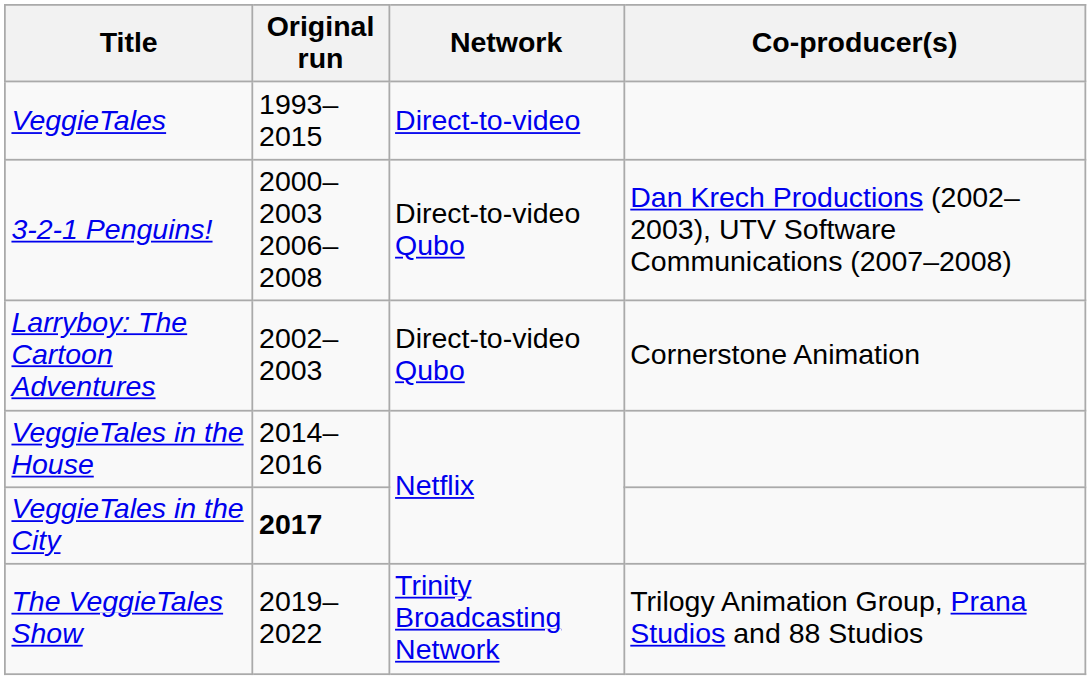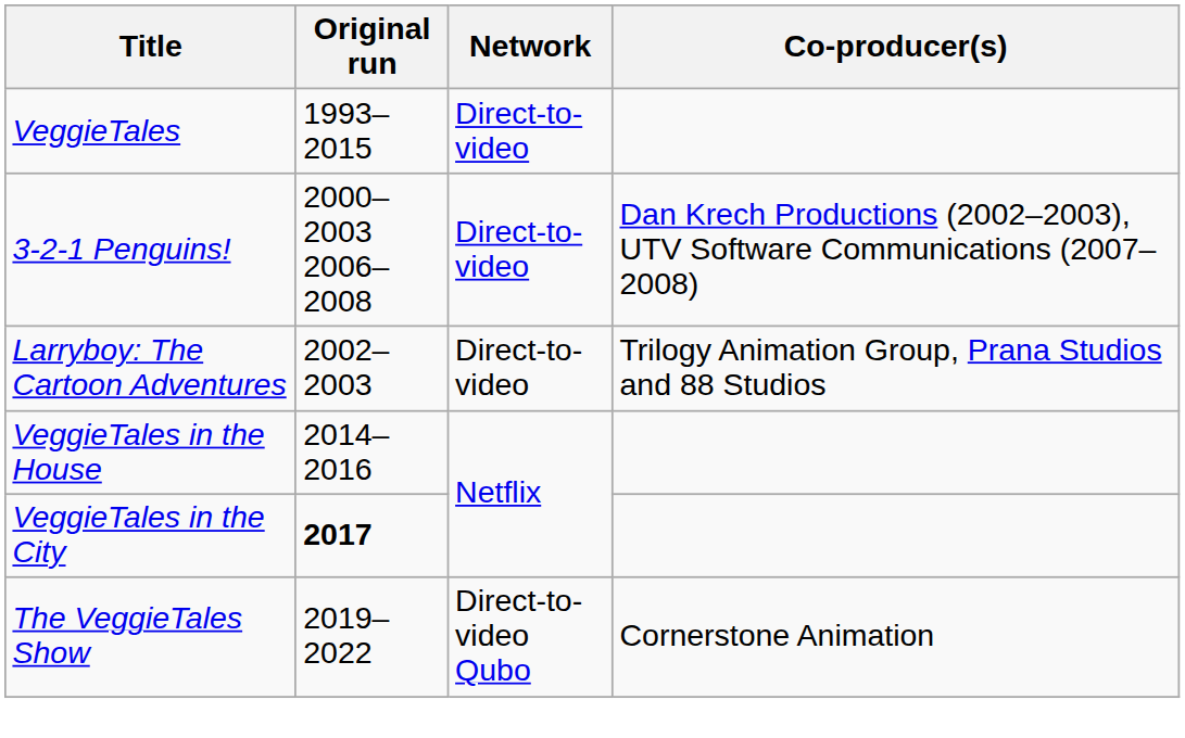 <table class="wikitable sortable">
 <tr>
 <th>Title</th>
 <th>Original run</th>
 <th>Network</th>
 <th>Co-producer(s)</th>
 </tr>
 <tr>
 <td><em><a href='#'>VeggieTales</a></em></td>
 <td>1993–2015</td>
 <td><a href='#'>Direct-to-video</a></td>
 <td></td>
 </tr>
 <tr>
 <td><em><a href='#'>3-2-1 Penguins!</a></em></td>
 <td>2000–2003<br>2006–2008</td>
-<td>Direct-to-video<br><a href='#'>Qubo</a></td>
+<td><a href='#'>Direct-to-video</a></td>
 <td><a href='#'>Dan Krech Productions</a> (2002–2003), UTV Software Communications (2007–2008)</td>
 </tr>
 <tr>
 <td><em><a href='#'>Larryboy: The Cartoon Adventures</a></em></td>
 <td>2002–2003</td>
-<td>Direct-to-video<br><a href='#'>Qubo</a></td>
-<td>Cornerstone Animation</td>
+<td>Direct-to-video</td>
+<td>Trilogy Animation Group, <a href='#'>Prana Studios</a> and 88 Studios</td>
 </tr>
 <tr>
 <td><em><a href='#'>VeggieTales in the House</a></em></td>
 <td>2014–2016</td>
 <td rowspan="2"><a href='#'>Netflix</a></td>
 </tr>
 <tr>
 <td><em><a href='#'>VeggieTales in the City</a></em></td>
 <td><strong>2017</strong></td>
 <td></td>
 </tr>
 <tr>
 <td><em><a href='#'>The VeggieTales Show</a></em></td>
 <td>2019–2022</td>
-<td><a href='#'>Trinity Broadcasting Network</a></td>
-<td>Trilogy Animation Group, <a href='#'>Prana Studios</a> and 88 Studios</td>
+<td>Direct-to-video<br><a href='#'>Qubo</a></td>
+<td>Cornerstone Animation</td>
 </tr>
 </table>
